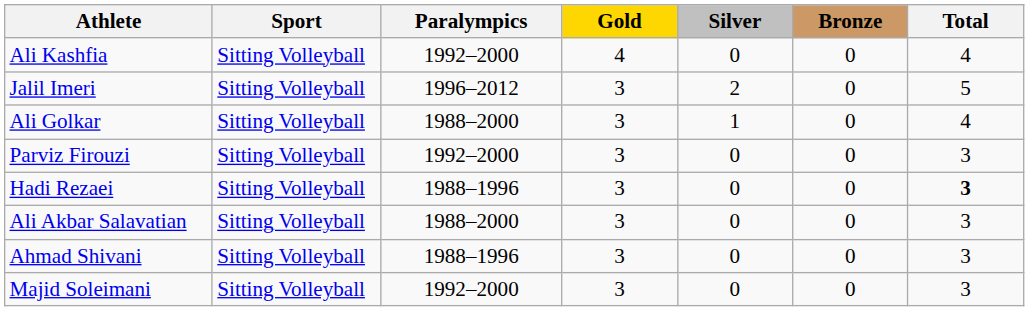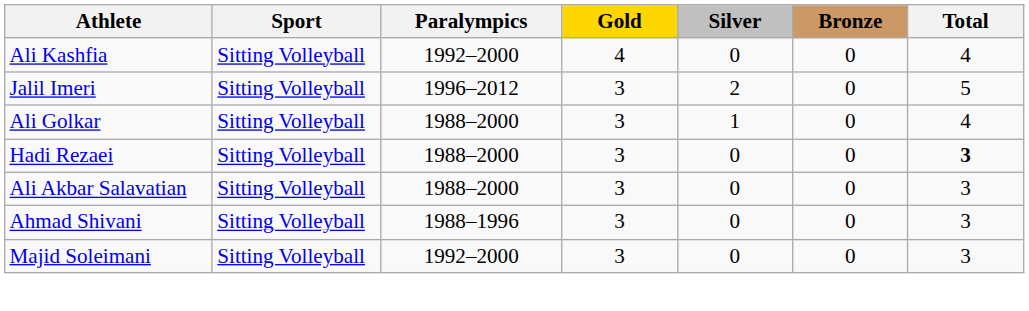 <table class="wikitable">
 <tr>
 <th width=150>Athlete</th>
 <th width=120>Sport</th>
 <th width=130>Paralympics</th>
 <th style="background:gold; width:5.0em; font-weight:bold;">Gold</th>
 <th style="background:silver; width:5.0em; font-weight:bold;">Silver</th>
 <th style="background:#c96; width:5.0em; font-weight:bold;">Bronze</th>
 <th style="width:5.0em;">Total</th>
 </tr>
 <tr>
 <td><a href='#'>Ali Kashfia</a></td>
 <td><a href='#'>Sitting Volleyball</a></td>
 <td style="text-align:center;">1992–2000</td>
 <td style="text-align:center;">4</td>
 <td style="text-align:center;">0</td>
 <td style="text-align:center;">0</td>
 <td style="text-align:center;">4</td>
 </tr>
 <tr>
 <td><a href='#'>Jalil Imeri</a></td>
 <td><a href='#'>Sitting Volleyball</a></td>
 <td style="text-align:center;">1996–2012</td>
 <td style="text-align:center;">3</td>
 <td style="text-align:center;">2</td>
 <td style="text-align:center;">0</td>
 <td style="text-align:center;">5</td>
 </tr>
 <tr>
 <td><a href='#'>Ali Golkar</a></td>
 <td><a href='#'>Sitting Volleyball</a></td>
 <td style="text-align:center;">1988–2000</td>
 <td style="text-align:center;">3</td>
 <td style="text-align:center;">1</td>
 <td style="text-align:center;">0</td>
 <td style="text-align:center;">4</td>
 </tr>
 <tr>
-<td><a href='#'>Parviz Firouzi</a></td>
-<td><a href='#'>Sitting Volleyball</a></td>
-<td style="text-align:center;">1992–2000</td>
-<td style="text-align:center;">3</td>
-<td style="text-align:center;">0</td>
-<td style="text-align:center;">0</td>
-<td style="text-align:center;">3</td>
-</tr>
-<tr>
 <td><a href='#'>Hadi Rezaei</a></td>
 <td><a href='#'>Sitting Volleyball</a></td>
-<td style="text-align:center;">1988–1996</td>
+<td style="text-align:center;">1988–2000</td>
 <td style="text-align:center;">3</td>
 <td style="text-align:center;">0</td>
 <td style="text-align:center;">0</td>
 <td style="text-align:center;"><strong>3</strong></td>
 </tr>
 <tr>
 <td><a href='#'>Ali Akbar Salavatian</a></td>
 <td><a href='#'>Sitting Volleyball</a></td>
 <td style="text-align:center;">1988–2000</td>
 <td style="text-align:center;">3</td>
 <td style="text-align:center;">0</td>
 <td style="text-align:center;">0</td>
 <td style="text-align:center;">3</td>
 </tr>
 <tr>
 <td><a href='#'>Ahmad Shivani</a></td>
 <td><a href='#'>Sitting Volleyball</a></td>
 <td style="text-align:center;">1988–1996</td>
 <td style="text-align:center;">3</td>
 <td style="text-align:center;">0</td>
 <td style="text-align:center;">0</td>
 <td style="text-align:center;">3</td>
 </tr>
 <tr>
 <td><a href='#'>Majid Soleimani</a></td>
 <td><a href='#'>Sitting Volleyball</a></td>
 <td style="text-align:center;">1992–2000</td>
 <td style="text-align:center;">3</td>
 <td style="text-align:center;">0</td>
 <td style="text-align:center;">0</td>
 <td style="text-align:center;">3</td>
 </tr>
 </table>
